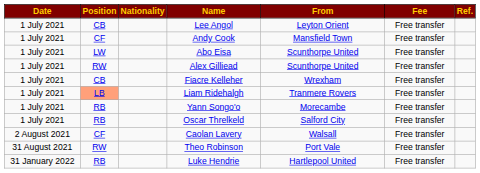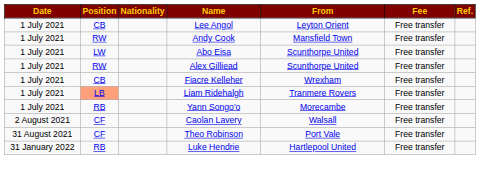 <table class="wikitable"  style="text-align:center; font-size:90%; ">
 <tr>
 <th style="color:#FFCC00; background:#800000; border:1px solid black; width:120px;">Date</th>
 <th style="color:#FFCC00; background:#800000; border:1px solid black; width:50px;">Position</th>
 <th style="color:#FFCC00; background:#800000; border:1px solid black; width:50px;">Nationality</th>
 <th style="color:#FFCC00; background:#800000; border:1px solid black; width:150px;">Name</th>
 <th style="color:#FFCC00; background:#800000; border:1px solid black; width:200px;">From</th>
 <th style="color:#FFCC00; background:#800000; border:1px solid black; width:110px;">Fee</th>
 <th style="color:#FFCC00; background:#800000; border:1px solid black; width:25px;">Ref.</th>
 </tr>
 <tr>
 <td>1 July 2021</td>
 <td><a href='#'>CB</a></td>
 <td></td>
 <td><a href='#'>Lee Angol</a></td>
 <td> <a href='#'>Leyton Orient</a></td>
 <td>Free transfer</td>
 <td></td>
 </tr>
 <tr>
 <td>1 July 2021</td>
-<td><a href='#'>CF</a></td>
+<td><a href='#'>RW</a></td>
 <td></td>
 <td><a href='#'>Andy Cook</a></td>
 <td> <a href='#'>Mansfield Town</a></td>
 <td>Free transfer</td>
 <td></td>
 </tr>
 <tr>
 <td>1 July 2021</td>
 <td><a href='#'>LW</a></td>
 <td></td>
 <td><a href='#'>Abo Eisa</a></td>
 <td> <a href='#'>Scunthorpe United</a></td>
 <td>Free transfer</td>
 <td></td>
 </tr>
 <tr>
 <td>1 July 2021</td>
 <td><a href='#'>RW</a></td>
 <td></td>
 <td><a href='#'>Alex Gilliead</a></td>
 <td> <a href='#'>Scunthorpe United</a></td>
 <td>Free transfer</td>
 <td></td>
 </tr>
 <tr>
 <td>1 July 2021</td>
 <td><a href='#'>CB</a></td>
 <td></td>
 <td><a href='#'>Fiacre Kelleher</a></td>
 <td> <a href='#'>Wrexham</a></td>
 <td>Free transfer</td>
 <td></td>
 </tr>
 <tr>
 <td>1 July 2021</td>
 <td style="background: lightsalmon;"><a href='#'>LB</a></td>
 <td></td>
 <td><a href='#'>Liam Ridehalgh</a></td>
 <td> <a href='#'>Tranmere Rovers</a></td>
 <td>Free transfer</td>
 <td></td>
 </tr>
 <tr>
 <td>1 July 2021</td>
 <td><a href='#'>RB</a></td>
 <td></td>
 <td><a href='#'>Yann Songo'o</a></td>
 <td> <a href='#'>Morecambe</a></td>
 <td>Free transfer</td>
 <td></td>
 </tr>
 <tr>
-<td>1 July 2021</td>
-<td><a href='#'>RB</a></td>
-<td></td>
-<td><a href='#'>Oscar Threlkeld</a></td>
-<td> <a href='#'>Salford City</a></td>
-<td>Free transfer</td>
-<td></td>
-</tr>
-<tr>
 <td>2 August 2021</td>
 <td><a href='#'>CF</a></td>
 <td></td>
 <td><a href='#'>Caolan Lavery</a></td>
 <td> <a href='#'>Walsall</a></td>
 <td>Free transfer</td>
 <td></td>
 </tr>
 <tr>
 <td>31 August 2021</td>
-<td><a href='#'>RW</a></td>
+<td><a href='#'>CF</a></td>
 <td></td>
 <td><a href='#'>Theo Robinson</a></td>
 <td> <a href='#'>Port Vale</a></td>
 <td>Free transfer</td>
 <td></td>
 </tr>
 <tr>
 <td>31 January 2022</td>
 <td><a href='#'>RB</a></td>
 <td></td>
 <td><a href='#'>Luke Hendrie</a></td>
 <td> <a href='#'>Hartlepool United</a></td>
 <td>Free transfer</td>
 <td></td>
 </tr>
 </table>
